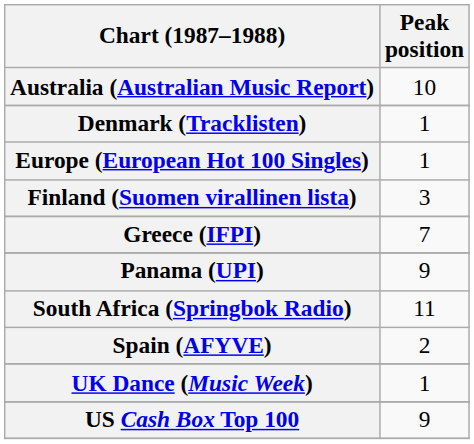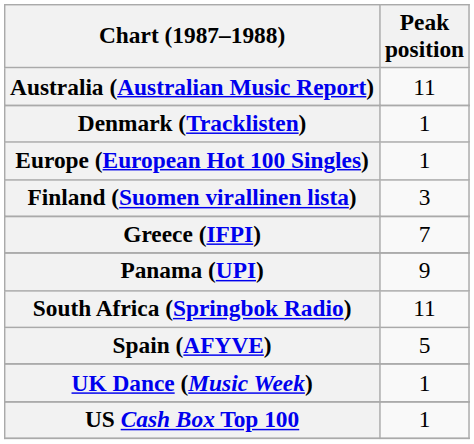 <table class="wikitable sortable plainrowheaders" style="text-align:center">
 <tr>
 <th scope="col">Chart (1987–1988)</th>
 <th scope="col">Peak<br>position</th>
 </tr>
 <tr>
 <th scope="row">Australia (<a href='#'>Australian Music Report</a>)</th>
-<td>10</td>
+<td>11</td>
 </tr>
 <tr>
 </tr>
 <tr>
 </tr>
 <tr>
 </tr>
 <tr>
 <th scope="row">Denmark (<a href='#'>Tracklisten</a>)</th>
 <td>1</td>
 </tr>
 <tr>
 <th scope="row">Europe (<a href='#'>European Hot 100 Singles</a>)</th>
 <td>1</td>
 </tr>
 <tr>
 <th scope="row">Finland (<a href='#'>Suomen virallinen lista</a>)</th>
 <td>3</td>
 </tr>
 <tr>
 </tr>
 <tr>
 <th scope="row">Greece (<a href='#'>IFPI</a>)</th>
 <td>7</td>
 </tr>
 <tr>
 </tr>
 <tr>
 </tr>
 <tr>
 </tr>
 <tr>
 </tr>
 <tr>
 </tr>
 <tr>
 <th scope="row">Panama (<a href='#'>UPI</a>)</th>
 <td>9</td>
 </tr>
 <tr>
 <th scope="row">South Africa (<a href='#'>Springbok Radio</a>)</th>
 <td>11</td>
 </tr>
 <tr>
 <th scope="row">Spain (<a href='#'>AFYVE</a>)</th>
-<td>2</td>
+<td>5</td>
 </tr>
 <tr>
 </tr>
 <tr>
 </tr>
 <tr>
 </tr>
 <tr>
 <th scope="row"><a href='#'>UK Dance</a> (<em><a href='#'>Music Week</a></em>)</th>
 <td align="center">1</td>
 </tr>
 <tr>
 </tr>
 <tr>
 </tr>
 <tr>
 </tr>
 <tr>
 <th scope="row">US <a href='#'><em>Cash Box</em> Top 100</a></th>
-<td>9</td>
+<td>1</td>
 </tr>
 <tr>
 </tr>
 </table>
